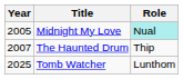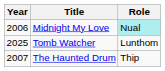 <table class="wikitable">
 <tr>
 <th>Year</th>
 <th>Title</th>
 <th>Role</th>
 </tr>
 <tr>
-<td>2005</td>
+<td>2006</td>
 <td><a href='#'>Midnight My Love</a></td>
 <td style="background: paleturquoise;">Nual</td>
+</tr>
+<tr>
+<td>2025</td>
+<td><a href='#'>Tomb Watcher</a></td>
+<td>Lunthom</td>
 </tr>
 <tr>
 <td>2007</td>
 <td><a href='#'>The Haunted Drum</a></td>
 <td>Thip</td>
 </tr>
-<tr>
-<td>2025</td>
-<td><a href='#'>Tomb Watcher</a></td>
-<td>Lunthom</td>
-</tr>
 </table>
